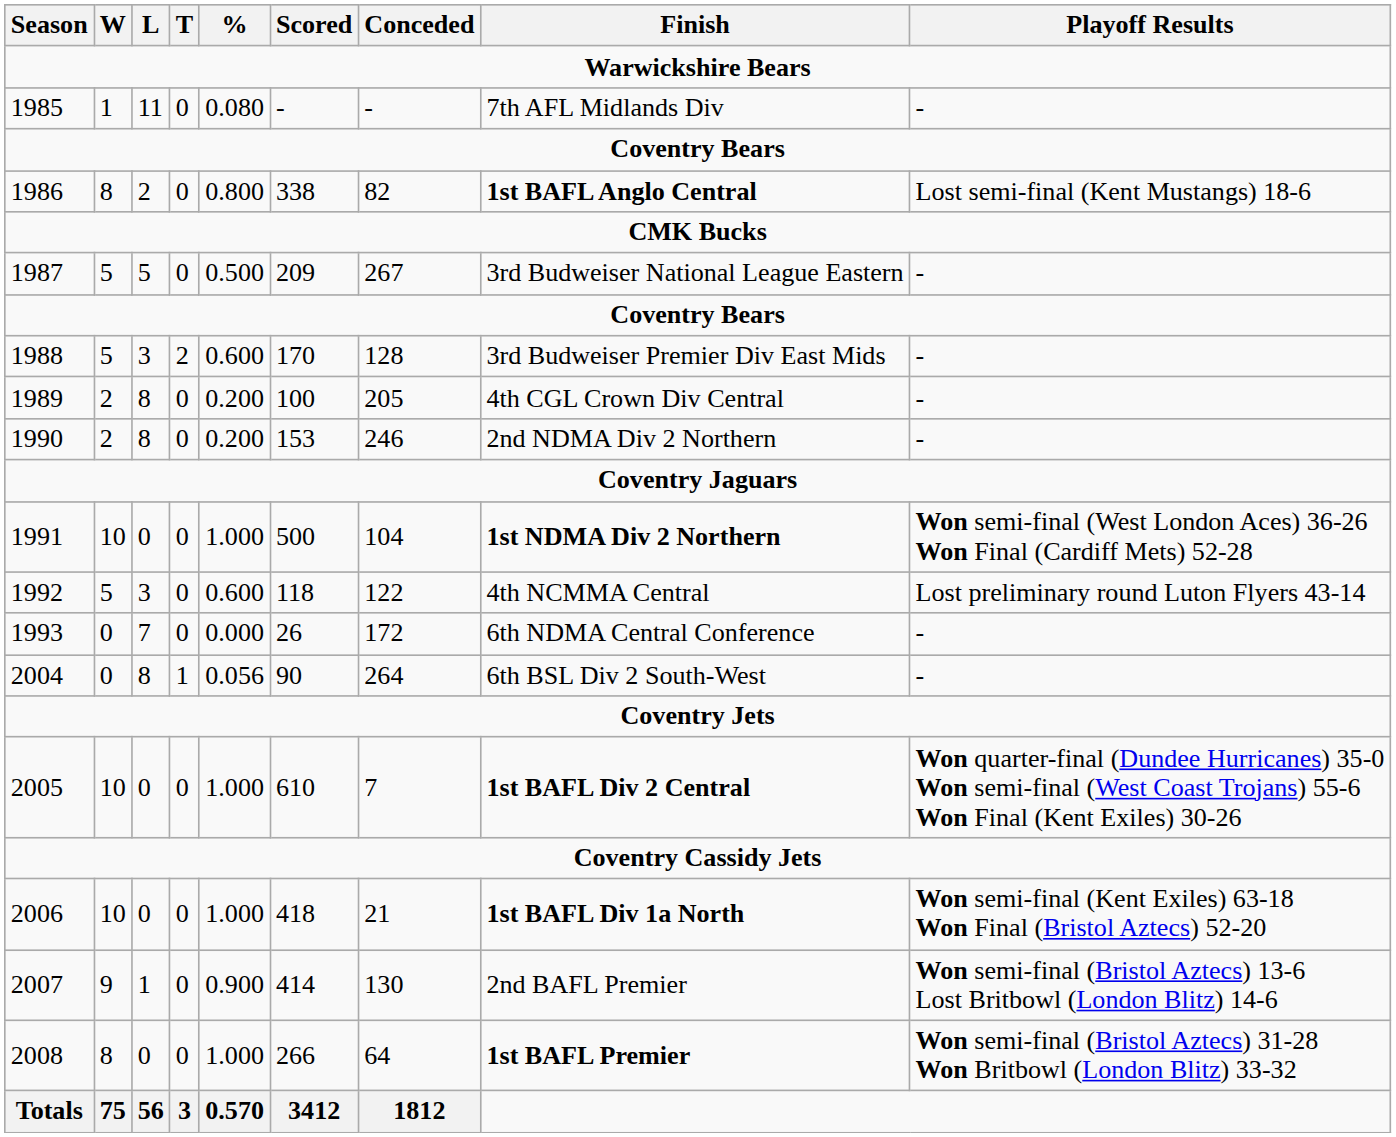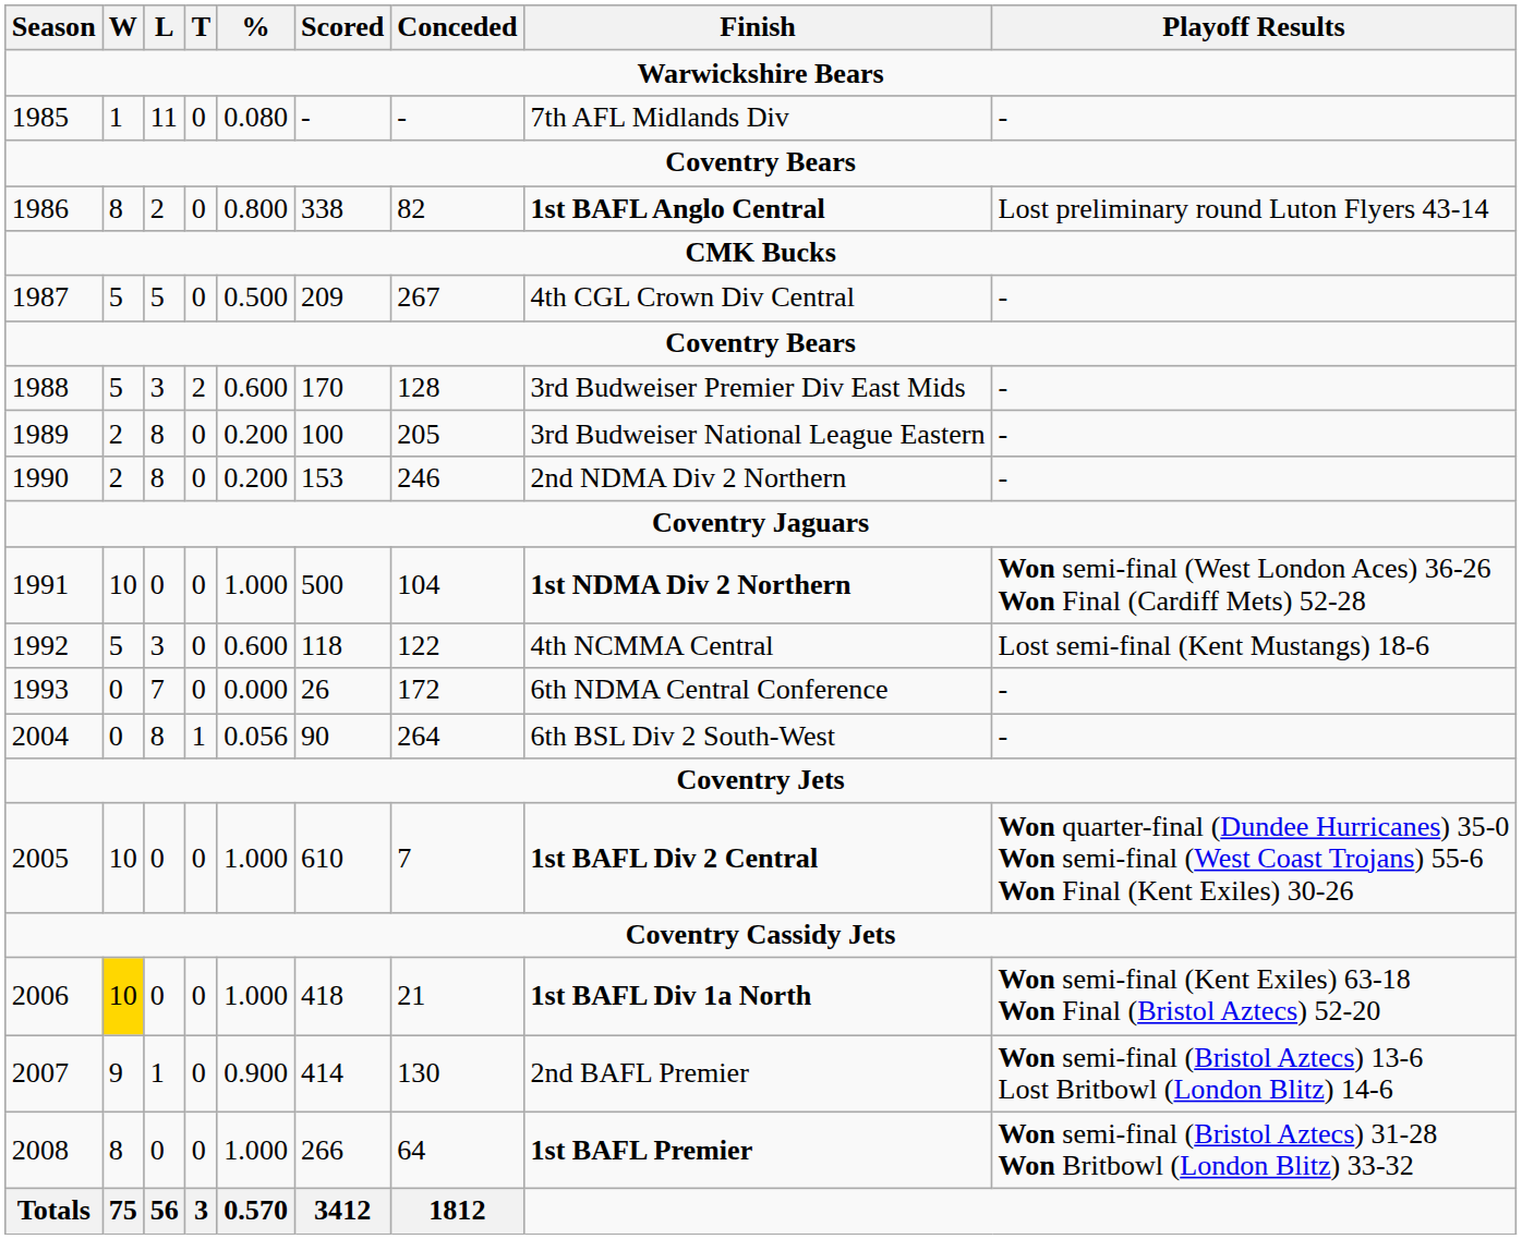 <table class="wikitable" style="text-align:left">
 <tr>
 <th>Season</th>
 <th>W</th>
 <th>L</th>
 <th>T</th>
 <th>%</th>
 <th>Scored</th>
 <th>Conceded</th>
 <th>Finish</th>
 <th>Playoff Results</th>
 </tr>
 <tr>
 <td colspan="9" align="center"><strong>Warwickshire Bears</strong></td>
 </tr>
 <tr>
 <td>1985</td>
 <td>1</td>
 <td>11</td>
 <td>0</td>
 <td>0.080</td>
 <td>-</td>
 <td>-</td>
 <td>7th AFL Midlands Div</td>
 <td>-</td>
 </tr>
 <tr>
 <td colspan="9" align="center"><strong>Coventry Bears</strong></td>
 </tr>
 <tr>
 <td>1986</td>
 <td>8</td>
 <td>2</td>
 <td>0</td>
 <td>0.800</td>
 <td>338</td>
 <td>82</td>
 <td><strong>1st BAFL Anglo Central</strong></td>
-<td>Lost semi-final (Kent Mustangs) 18-6</td>
+<td>Lost preliminary round Luton Flyers 43-14</td>
 </tr>
 <tr>
 <td colspan="9" align="center"><strong>CMK Bucks</strong></td>
 </tr>
 <tr>
 <td>1987</td>
 <td>5</td>
 <td>5</td>
 <td>0</td>
 <td>0.500</td>
 <td>209</td>
 <td>267</td>
-<td>3rd Budweiser National League Eastern</td>
+<td>4th CGL Crown Div Central</td>
 <td>-</td>
 </tr>
 <tr>
 <td colspan="9" align="center"><strong>Coventry Bears</strong></td>
 </tr>
 <tr>
 <td>1988</td>
 <td>5</td>
 <td>3</td>
 <td>2</td>
 <td>0.600</td>
 <td>170</td>
 <td>128</td>
 <td>3rd Budweiser Premier Div East Mids</td>
 <td>-</td>
 </tr>
 <tr>
 <td>1989</td>
 <td>2</td>
 <td>8</td>
 <td>0</td>
 <td>0.200</td>
 <td>100</td>
 <td>205</td>
-<td>4th CGL Crown Div Central</td>
+<td>3rd Budweiser National League Eastern</td>
 <td>-</td>
 </tr>
 <tr>
 <td>1990</td>
 <td>2</td>
 <td>8</td>
 <td>0</td>
 <td>0.200</td>
 <td>153</td>
 <td>246</td>
 <td>2nd NDMA Div 2 Northern</td>
 <td>-</td>
 </tr>
 <tr>
 <td colspan="9" align="center"><strong>Coventry Jaguars</strong></td>
 </tr>
 <tr>
 <td>1991</td>
 <td>10</td>
 <td>0</td>
 <td>0</td>
 <td>1.000</td>
 <td>500</td>
 <td>104</td>
 <td><strong>1st NDMA Div 2 Northern</strong></td>
 <td><strong>Won</strong> semi-final (West London Aces) 36-26 <br> <strong>Won</strong> Final (Cardiff Mets) 52-28</td>
 </tr>
 <tr>
 <td>1992</td>
 <td>5</td>
 <td>3</td>
 <td>0</td>
 <td>0.600</td>
 <td>118</td>
 <td>122</td>
 <td>4th NCMMA Central</td>
-<td>Lost preliminary round Luton Flyers 43-14</td>
+<td>Lost semi-final (Kent Mustangs) 18-6</td>
 </tr>
 <tr>
 <td>1993</td>
 <td>0</td>
 <td>7</td>
 <td>0</td>
 <td>0.000</td>
 <td>26</td>
 <td>172</td>
 <td>6th NDMA Central Conference</td>
 <td>-</td>
 </tr>
 <tr>
 <td>2004</td>
 <td>0</td>
 <td>8</td>
 <td>1</td>
 <td>0.056</td>
 <td>90</td>
 <td>264</td>
 <td>6th BSL Div 2 South-West</td>
 <td>-</td>
 </tr>
 <tr>
 <td colspan="9" align="center"><strong>Coventry Jets</strong></td>
 </tr>
 <tr>
 <td>2005</td>
 <td>10</td>
 <td>0</td>
 <td>0</td>
 <td>1.000</td>
 <td>610</td>
 <td>7</td>
 <td><strong>1st BAFL Div 2 Central</strong></td>
 <td><strong>Won</strong> quarter-final (<a href='#'>Dundee Hurricanes</a>) 35-0 <br> <strong>Won</strong> semi-final (<a href='#'>West Coast Trojans</a>) 55-6 <br> <strong>Won</strong> Final (Kent Exiles) 30-26</td>
 </tr>
 <tr>
 <td colspan="9" align="center"><strong>Coventry Cassidy Jets</strong></td>
 </tr>
 <tr>
 <td>2006</td>
-<td>10</td>
+<td style="background: gold;">10</td>
 <td>0</td>
 <td>0</td>
 <td>1.000</td>
 <td>418</td>
 <td>21</td>
 <td><strong>1st BAFL Div 1a North</strong></td>
 <td><strong>Won</strong> semi-final (Kent Exiles) 63-18 <br> <strong>Won</strong> Final (<a href='#'>Bristol Aztecs</a>) 52-20</td>
 </tr>
 <tr>
 <td>2007</td>
 <td>9</td>
 <td>1</td>
 <td>0</td>
 <td>0.900</td>
 <td>414</td>
 <td>130</td>
 <td>2nd BAFL Premier</td>
 <td><strong>Won</strong> semi-final (<a href='#'>Bristol Aztecs</a>) 13-6 <br> Lost Britbowl (<a href='#'>London Blitz</a>) 14-6</td>
 </tr>
 <tr>
 <td>2008</td>
 <td>8</td>
 <td>0</td>
 <td>0</td>
 <td>1.000</td>
 <td>266</td>
 <td>64</td>
 <td><strong>1st BAFL Premier</strong></td>
 <td><strong>Won</strong> semi-final (<a href='#'>Bristol Aztecs</a>) 31-28 <br> <strong>Won </strong> Britbowl (<a href='#'>London Blitz</a>) 33-32</td>
 </tr>
 <tr>
 <th>Totals</th>
 <th>75</th>
 <th>56</th>
 <th>3</th>
 <th>0.570</th>
 <th>3412</th>
 <th>1812</th>
 <td colspan="2"></td>
 </tr>
 </table>
